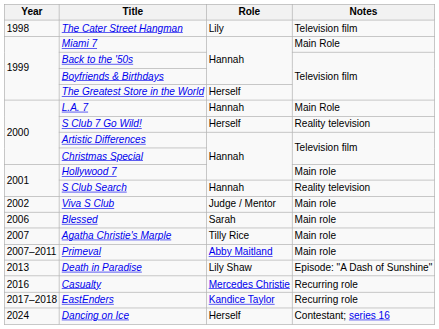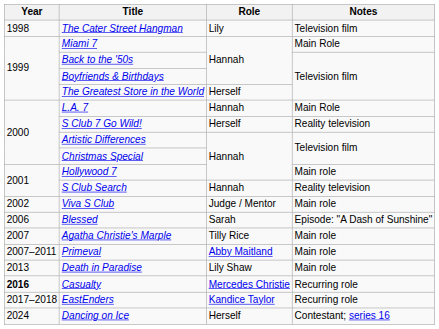 <table class="wikitable sortable">
 <tr>
 <th>Year</th>
 <th>Title</th>
 <th>Role</th>
 <th class="unsortable">Notes</th>
 </tr>
 <tr>
 <td>1998</td>
 <td><em><a href='#'>The Cater Street Hangman</a></em></td>
 <td>Lily</td>
 <td>Television film</td>
 </tr>
 <tr>
 <td rowspan=4>1999</td>
 <td><em><a href='#'>Miami 7</a></em></td>
 <td rowspan=3>Hannah</td>
 <td>Main Role</td>
 </tr>
 <tr>
 <td><em><a href='#'>Back to the '50s</a></em></td>
 <td rowspan=3>Television film</td>
 </tr>
 <tr>
 <td><em><a href='#'>Boyfriends & Birthdays</a></em></td>
 </tr>
 <tr>
 <td><em><a href='#'>The Greatest Store in the World</a></em></td>
 <td>Herself</td>
 </tr>
 <tr>
 <td rowspan=4>2000</td>
 <td><em><a href='#'>L.A. 7</a></em></td>
 <td>Hannah</td>
 <td>Main Role</td>
 </tr>
 <tr>
 <td><em><a href='#'>S Club 7 Go Wild!</a></em></td>
 <td>Herself</td>
 <td>Reality television</td>
 </tr>
 <tr>
 <td><em><a href='#'>Artistic Differences</a></em></td>
 <td rowspan=3>Hannah</td>
 <td rowspan=2>Television film</td>
 </tr>
 <tr>
 <td><em><a href='#'>Christmas Special</a></em></td>
 </tr>
 <tr>
 <td rowspan=2>2001</td>
 <td><em><a href='#'>Hollywood 7</a></em></td>
 <td>Main role</td>
 </tr>
 <tr>
 <td><em><a href='#'>S Club Search</a></em></td>
 <td>Hannah</td>
 <td>Reality television</td>
 </tr>
 <tr>
 <td>2002</td>
 <td><em><a href='#'>Viva S Club</a></em></td>
 <td>Judge / Mentor</td>
 <td>Main role</td>
 </tr>
 <tr>
 <td>2006</td>
 <td><em><a href='#'>Blessed</a></em></td>
 <td>Sarah</td>
-<td>Main role</td>
+<td>Episode: "A Dash of Sunshine"</td>
 </tr>
 <tr>
 <td>2007</td>
 <td><em><a href='#'>Agatha Christie's Marple</a></em></td>
 <td>Tilly Rice</td>
 <td>Main role</td>
 </tr>
 <tr>
 <td>2007–2011</td>
 <td><em><a href='#'>Primeval</a></em></td>
 <td><a href='#'>Abby Maitland</a></td>
 <td>Main role</td>
 </tr>
 <tr>
 <td>2013</td>
 <td><em><a href='#'>Death in Paradise</a></em></td>
 <td>Lily Shaw</td>
-<td>Episode: "A Dash of Sunshine"</td>
+<td>Main role</td>
 </tr>
 <tr>
-<td>2016</td>
+<td><strong>2016</strong></td>
 <td><em><a href='#'>Casualty</a></em></td>
 <td><a href='#'>Mercedes Christie</a></td>
 <td>Recurring role</td>
 </tr>
 <tr>
 <td>2017–2018</td>
 <td><em><a href='#'>EastEnders</a></em></td>
 <td><a href='#'>Kandice Taylor</a></td>
 <td>Recurring role</td>
 </tr>
 <tr>
 <td>2024</td>
 <td><em><a href='#'>Dancing on Ice</a></em></td>
 <td>Herself</td>
 <td>Contestant; <a href='#'>series 16</a></td>
 </tr>
 </table>
